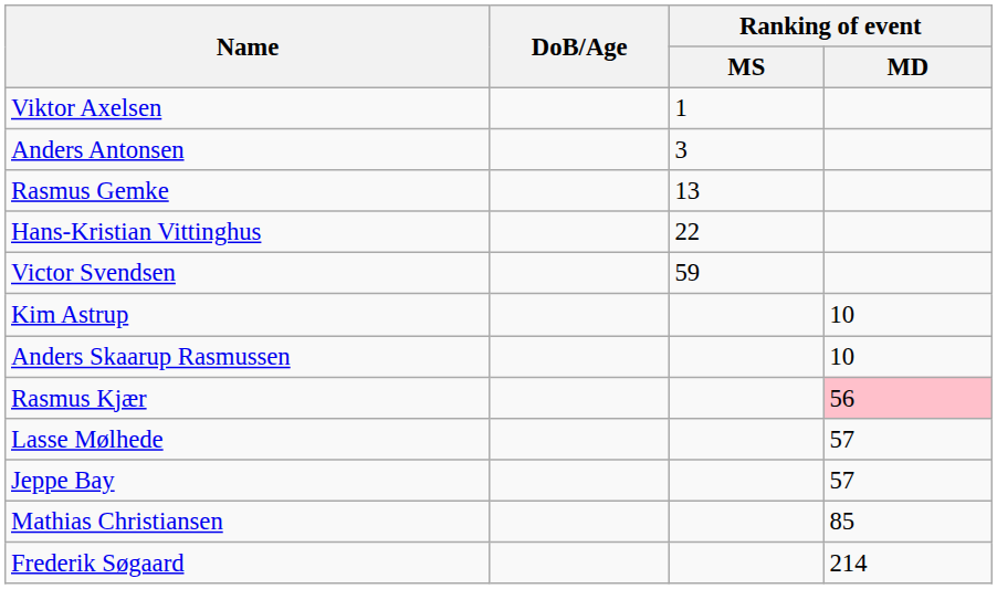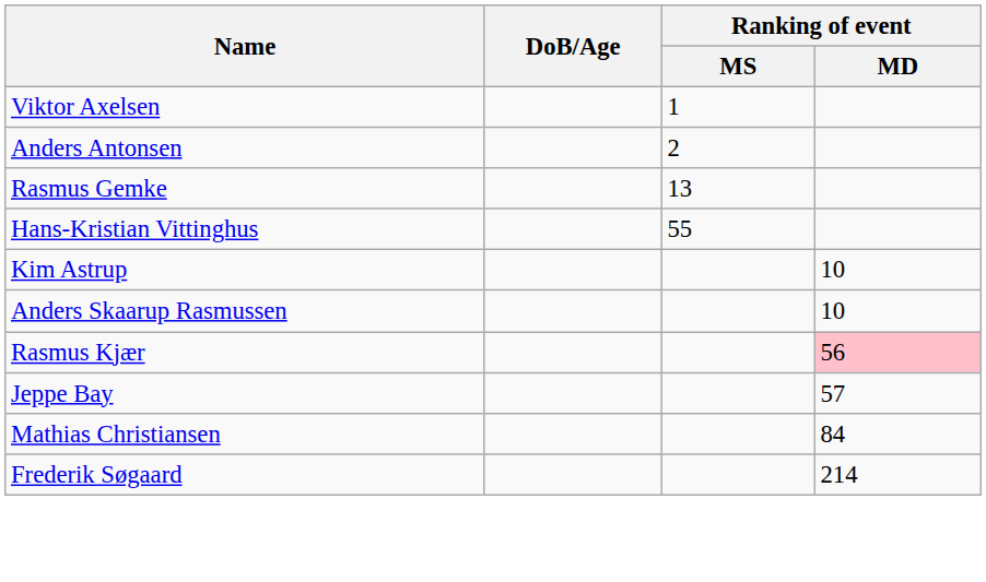 <table class="wikitable"  style="width:600px; font-size:95%;">
 <tr>
 <th align="left" rowspan="2">Name</th>
 <th align="left" rowspan="2">DoB/Age</th>
 <th align="center" colspan="2">Ranking of event</th>
 </tr>
 <tr>
 <th align="center">MS</th>
 <th align="center">MD</th>
 </tr>
 <tr>
 <td align="left"><a href='#'>Viktor Axelsen</a></td>
 <td align="left"></td>
 <td>1</td>
 <td></td>
 </tr>
 <tr>
 <td align="left"><a href='#'>Anders Antonsen</a></td>
 <td align="left"></td>
-<td>3</td>
+<td>2</td>
 <td></td>
 </tr>
 <tr>
 <td align="left"><a href='#'>Rasmus Gemke</a></td>
 <td align="left"></td>
 <td>13</td>
 <td></td>
 </tr>
 <tr>
 <td align="left"><a href='#'>Hans-Kristian Vittinghus</a></td>
 <td align="left"></td>
-<td>22</td>
-<td></td>
-</tr>
-<tr>
-<td align="left"><a href='#'>Victor Svendsen</a></td>
-<td align="left"></td>
-<td>59</td>
+<td>55</td>
 <td></td>
 </tr>
 <tr>
 <td align="left"><a href='#'>Kim Astrup</a></td>
 <td align="left"></td>
 <td></td>
 <td>10</td>
 </tr>
 <tr>
 <td align="left"><a href='#'>Anders Skaarup Rasmussen</a></td>
 <td align="left"></td>
 <td></td>
 <td>10</td>
 </tr>
 <tr>
 <td align="left"><a href='#'>Rasmus Kjær</a></td>
 <td align="left"></td>
 <td></td>
 <td style="background: pink;">56</td>
 </tr>
 <tr>
-<td align="left"><a href='#'>Lasse Mølhede</a></td>
-<td align="left"></td>
-<td></td>
-<td>57</td>
-</tr>
-<tr>
 <td align="left"><a href='#'>Jeppe Bay</a></td>
 <td align="left"></td>
 <td></td>
 <td>57</td>
 </tr>
 <tr>
 <td align="left"><a href='#'>Mathias Christiansen</a></td>
 <td align="left"></td>
 <td></td>
-<td>85</td>
+<td>84</td>
 </tr>
 <tr>
 <td align="left"><a href='#'>Frederik Søgaard</a></td>
 <td align="left"></td>
 <td></td>
 <td>214</td>
 </tr>
 </table>
